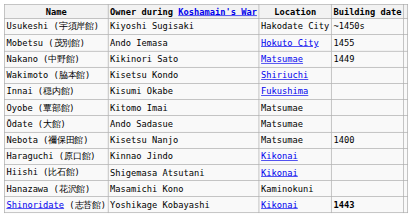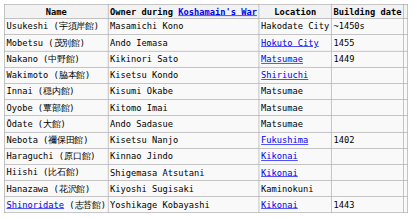 <table class="wikitable">
 <tr>
 <th>Name</th>
 <th>Owner during <a href='#'>Koshamain's War</a></th>
 <th>Location</th>
 <th>Building date</th>
 <th></th>
 </tr>
 <tr>
 <td>Usukeshi (宇須岸館)</td>
-<td>Kiyoshi Sugisaki</td>
+<td>Masamichi Kono</td>
 <td>Hakodate City</td>
 <td>~1450s</td>
 <td></td>
 </tr>
 <tr>
 <td>Mobetsu (茂別館)</td>
 <td>Ando Iemasa</td>
 <td><a href='#'>Hokuto City</a></td>
 <td>1455</td>
 <td></td>
 </tr>
 <tr>
 <td>Nakano (中野館)</td>
 <td>Kikinori Sato</td>
 <td><a href='#'>Matsumae</a></td>
 <td>1449</td>
 <td></td>
 </tr>
 <tr>
 <td>Wakimoto (脇本館)</td>
 <td>Kisetsu Kondo</td>
 <td><a href='#'>Shiriuchi</a></td>
 <td></td>
 <td></td>
 </tr>
 <tr>
 <td>Innai (穏内館)</td>
 <td>Kisumi Okabe</td>
-<td><a href='#'>Fukushima</a></td>
+<td>Matsumae</td>
 <td></td>
 <td></td>
 </tr>
 <tr>
 <td>Oyobe (覃部館)</td>
 <td>Kitomo Imai</td>
 <td>Matsumae</td>
 <td></td>
 <td></td>
 </tr>
 <tr>
 <td>Ōdate (大館)</td>
 <td>Ando Sadasue</td>
 <td>Matsumae</td>
 <td></td>
 <td></td>
 </tr>
 <tr>
 <td>Nebota (禰保田館)</td>
 <td>Kisetsu Nanjo</td>
-<td>Matsumae</td>
-<td>1400</td>
+<td><a href='#'>Fukushima</a></td>
+<td>1402</td>
 <td></td>
 </tr>
 <tr>
 <td>Haraguchi (原口館)</td>
 <td>Kinnao Jindo</td>
 <td><a href='#'>Kikonai</a></td>
 <td></td>
 <td></td>
 </tr>
 <tr>
 <td>Hiishi (比石館)</td>
 <td>Shigemasa Atsutani</td>
 <td><a href='#'>Kikonai</a></td>
 <td></td>
 <td></td>
 </tr>
 <tr>
 <td>Hanazawa (花沢館)</td>
-<td>Masamichi Kono</td>
+<td>Kiyoshi Sugisaki</td>
 <td>Kaminokuni</td>
 <td></td>
 <td></td>
 </tr>
 <tr>
 <td><a href='#'>Shinoridate</a> (志苔館)</td>
 <td>Yoshikage Kobayashi</td>
 <td><a href='#'>Kikonai</a></td>
-<td><strong>1443</strong></td>
+<td>1443</td>
 <td></td>
 </tr>
 </table>
